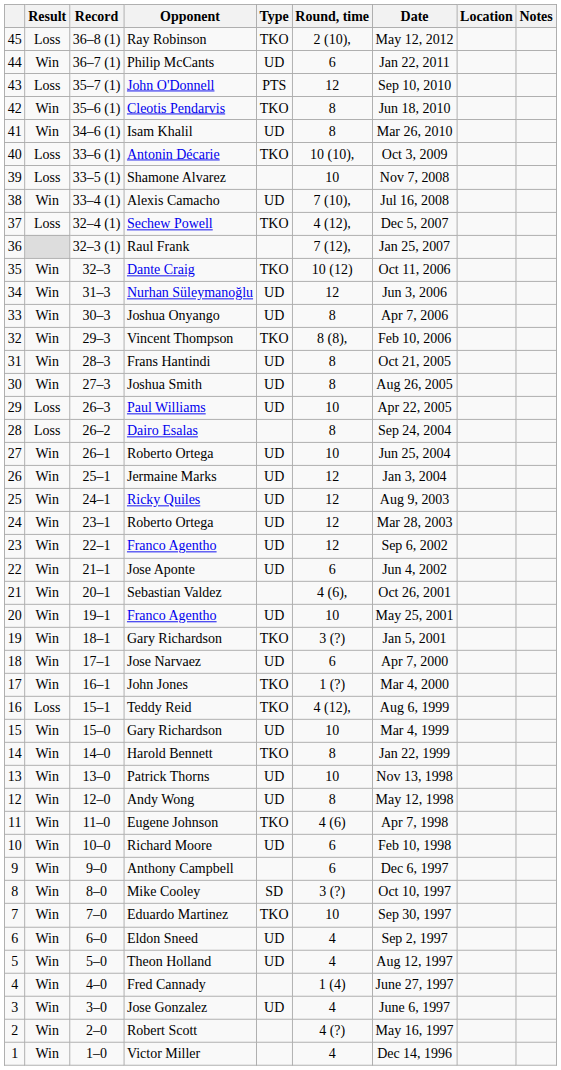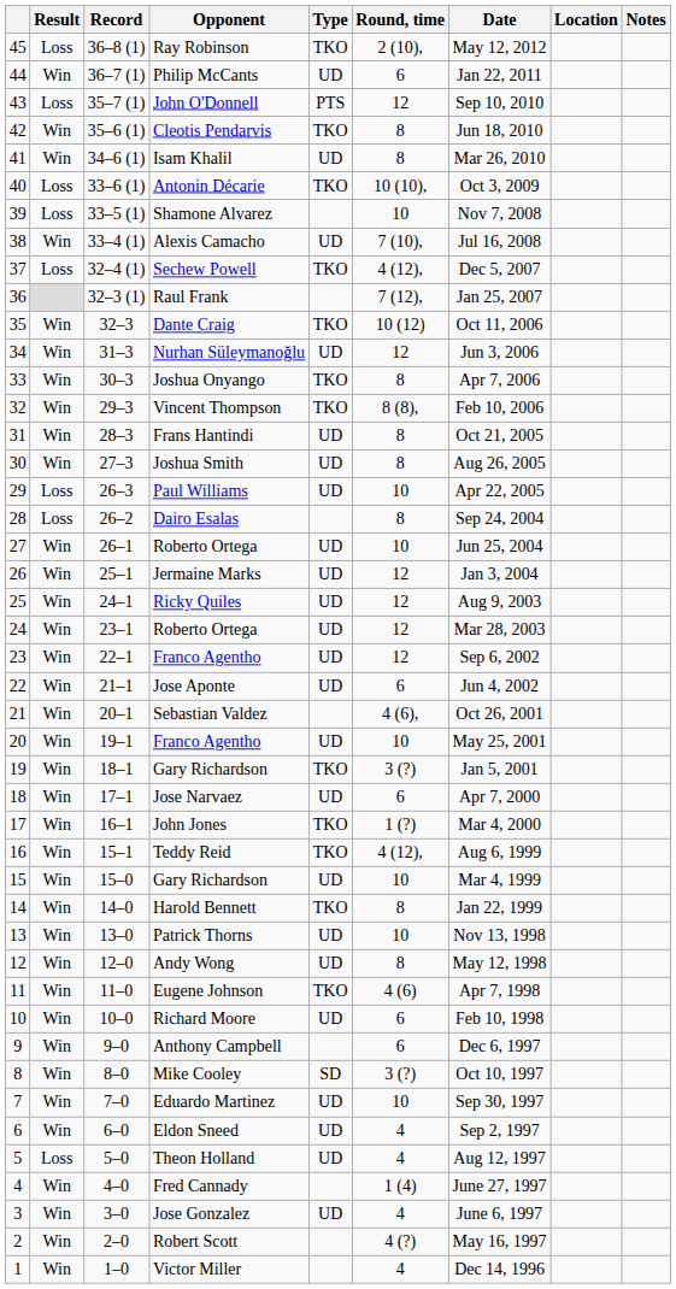 <table class="wikitable" style="text-align:center; font-size:95%">
 <tr>
 <th></th>
 <th>Result</th>
 <th>Record</th>
 <th>Opponent</th>
 <th>Type</th>
 <th>Round, time</th>
 <th>Date</th>
 <th>Location</th>
 <th>Notes</th>
 </tr>
 <tr>
 <td>45</td>
 <td>Loss</td>
 <td>36–8 (1)</td>
 <td style="text-align:left;"> Ray Robinson</td>
 <td>TKO</td>
 <td>2 (10), </td>
 <td>May 12, 2012</td>
 <td style="text-align:left;"> </td>
 <td style="text-align:left;"></td>
 </tr>
 <tr>
 <td>44</td>
 <td>Win</td>
 <td>36–7 (1)</td>
 <td style="text-align:left;"> Philip McCants</td>
 <td>UD</td>
 <td>6</td>
 <td>Jan 22, 2011</td>
 <td style="text-align:left;"> </td>
 <td></td>
 </tr>
 <tr>
 <td>43</td>
 <td>Loss</td>
 <td>35–7 (1)</td>
 <td style="text-align:left;"> <a href='#'>John O'Donnell</a></td>
 <td>PTS</td>
 <td>12</td>
 <td>Sep 10, 2010</td>
 <td style="text-align:left;"> </td>
 <td></td>
 </tr>
 <tr>
 <td>42</td>
 <td>Win</td>
 <td>35–6 (1)</td>
 <td style="text-align:left;"> <a href='#'>Cleotis Pendarvis</a></td>
 <td>TKO</td>
 <td>8</td>
 <td>Jun 18, 2010</td>
 <td style="text-align:left;"> </td>
 <td></td>
 </tr>
 <tr>
 <td>41</td>
 <td>Win</td>
 <td>34–6 (1)</td>
 <td style="text-align:left;"> Isam Khalil</td>
 <td>UD</td>
 <td>8</td>
 <td>Mar 26, 2010</td>
 <td style="text-align:left;"> </td>
 <td></td>
 </tr>
 <tr>
 <td>40</td>
 <td>Loss</td>
 <td>33–6 (1)</td>
 <td style="text-align:left;"> <a href='#'>Antonin Décarie</a></td>
 <td>TKO</td>
 <td>10 (10), </td>
 <td>Oct 3, 2009</td>
 <td style="text-align:left;"> </td>
 <td></td>
 </tr>
 <tr>
 <td>39</td>
 <td>Loss</td>
 <td>33–5 (1)</td>
 <td style="text-align:left;"> Shamone Alvarez</td>
 <td></td>
 <td>10</td>
 <td>Nov 7, 2008</td>
 <td style="text-align:left;"> </td>
 <td></td>
 </tr>
 <tr>
 <td>38</td>
 <td>Win</td>
 <td>33–4 (1)</td>
 <td style="text-align:left;"> Alexis Camacho</td>
 <td>UD</td>
 <td>7 (10), </td>
 <td>Jul 16, 2008</td>
 <td style="text-align:left;"> </td>
 <td></td>
 </tr>
 <tr>
 <td>37</td>
 <td>Loss</td>
 <td>32–4 (1)</td>
 <td style="text-align:left;"> <a href='#'>Sechew Powell</a></td>
 <td>TKO</td>
 <td>4 (12), </td>
 <td>Dec 5, 2007</td>
 <td style="text-align:left;"> </td>
 <td></td>
 </tr>
 <tr>
 <td>36</td>
 <td style="background:#DDD"></td>
 <td>32–3 (1)</td>
 <td style="text-align:left;"> Raul Frank</td>
 <td></td>
 <td>7 (12), </td>
 <td>Jan 25, 2007</td>
 <td style="text-align:left;"> </td>
 <td style="text-align:left;"></td>
 </tr>
 <tr>
 <td>35</td>
 <td>Win</td>
 <td>32–3</td>
 <td style="text-align:left;"> <a href='#'>Dante Craig</a></td>
 <td>TKO</td>
 <td>10 (12)</td>
 <td>Oct 11, 2006</td>
 <td style="text-align:left;"> </td>
 <td style="text-align:left;"></td>
 </tr>
 <tr>
 <td>34</td>
 <td>Win</td>
 <td>31–3</td>
 <td style="text-align:left;"> <a href='#'>Nurhan Süleymanoğlu</a></td>
 <td>UD</td>
 <td>12</td>
 <td>Jun 3, 2006</td>
 <td style="text-align:left;"> </td>
 <td style="text-align:left;"></td>
 </tr>
 <tr>
 <td>33</td>
 <td>Win</td>
 <td>30–3</td>
 <td style="text-align:left;"> Joshua Onyango</td>
-<td>UD</td>
+<td>TKO</td>
 <td>8</td>
 <td>Apr 7, 2006</td>
 <td style="text-align:left;"> </td>
 <td></td>
 </tr>
 <tr>
 <td>32</td>
 <td>Win</td>
 <td>29–3</td>
 <td style="text-align:left;"> Vincent Thompson</td>
 <td>TKO</td>
 <td>8 (8), </td>
 <td>Feb 10, 2006</td>
 <td style="text-align:left;"> </td>
 <td></td>
 </tr>
 <tr>
 <td>31</td>
 <td>Win</td>
 <td>28–3</td>
 <td style="text-align:left;"> Frans Hantindi</td>
 <td>UD</td>
 <td>8</td>
 <td>Oct 21, 2005</td>
 <td style="text-align:left;"> </td>
 <td></td>
 </tr>
 <tr>
 <td>30</td>
 <td>Win</td>
 <td>27–3</td>
 <td style="text-align:left;"> Joshua Smith</td>
 <td>UD</td>
 <td>8</td>
 <td>Aug 26, 2005</td>
 <td style="text-align:left;"> </td>
 <td></td>
 </tr>
 <tr>
 <td>29</td>
 <td>Loss</td>
 <td>26–3</td>
 <td style="text-align:left;"> <a href='#'>Paul Williams</a></td>
 <td>UD</td>
 <td>10</td>
 <td>Apr 22, 2005</td>
 <td style="text-align:left;"> </td>
 <td></td>
 </tr>
 <tr>
 <td>28</td>
 <td>Loss</td>
 <td>26–2</td>
 <td style="text-align:left;"> <a href='#'>Dairo Esalas</a></td>
 <td></td>
 <td>8</td>
 <td>Sep 24, 2004</td>
 <td style="text-align:left;"> </td>
 <td></td>
 </tr>
 <tr>
 <td>27</td>
 <td>Win</td>
 <td>26–1</td>
 <td style="text-align:left;"> Roberto Ortega</td>
 <td>UD</td>
 <td>10</td>
 <td>Jun 25, 2004</td>
 <td style="text-align:left;"> </td>
 <td></td>
 </tr>
 <tr>
 <td>26</td>
 <td>Win</td>
 <td>25–1</td>
 <td style="text-align:left;"> Jermaine Marks</td>
 <td>UD</td>
 <td>12</td>
 <td>Jan 3, 2004</td>
 <td style="text-align:left;"> </td>
 <td style="text-align:left;"></td>
 </tr>
 <tr>
 <td>25</td>
 <td>Win</td>
 <td>24–1</td>
 <td style="text-align:left;"> <a href='#'>Ricky Quiles</a></td>
 <td>UD</td>
 <td>12</td>
 <td>Aug 9, 2003</td>
 <td style="text-align:left;"> </td>
 <td style="text-align:left;"></td>
 </tr>
 <tr>
 <td>24</td>
 <td>Win</td>
 <td>23–1</td>
 <td style="text-align:left;"> Roberto Ortega</td>
 <td>UD</td>
 <td>12</td>
 <td>Mar 28, 2003</td>
 <td style="text-align:left;"> </td>
 <td style="text-align:left;"></td>
 </tr>
 <tr>
 <td>23</td>
 <td>Win</td>
 <td>22–1</td>
 <td style="text-align:left;"> <a href='#'>Franco Agentho</a></td>
 <td>UD</td>
 <td>12</td>
 <td>Sep 6, 2002</td>
 <td style="text-align:left;"> </td>
 <td style="text-align:left;"></td>
 </tr>
 <tr>
 <td>22</td>
 <td>Win</td>
 <td>21–1</td>
 <td style="text-align:left;"> Jose Aponte</td>
 <td>UD</td>
 <td>6</td>
 <td>Jun 4, 2002</td>
 <td style="text-align:left;"> </td>
 <td></td>
 </tr>
 <tr>
 <td>21</td>
 <td>Win</td>
 <td>20–1</td>
 <td style="text-align:left;"> Sebastian Valdez</td>
 <td></td>
 <td>4 (6), </td>
 <td>Oct 26, 2001</td>
 <td style="text-align:left;"> </td>
 <td style="text-align:left;"></td>
 </tr>
 <tr>
 <td>20</td>
 <td>Win</td>
 <td>19–1</td>
 <td style="text-align:left;"> <a href='#'>Franco Agentho</a></td>
 <td>UD</td>
 <td>10</td>
 <td>May 25, 2001</td>
 <td style="text-align:left;"> </td>
 <td></td>
 </tr>
 <tr>
 <td>19</td>
 <td>Win</td>
 <td>18–1</td>
 <td style="text-align:left;"> Gary Richardson</td>
 <td>TKO</td>
 <td>3 (?)</td>
 <td>Jan 5, 2001</td>
 <td style="text-align:left;"> </td>
 <td></td>
 </tr>
 <tr>
 <td>18</td>
 <td>Win</td>
 <td>17–1</td>
 <td style="text-align:left;"> Jose Narvaez</td>
 <td>UD</td>
 <td>6</td>
 <td>Apr 7, 2000</td>
 <td style="text-align:left;"> </td>
 <td></td>
 </tr>
 <tr>
 <td>17</td>
 <td>Win</td>
 <td>16–1</td>
 <td style="text-align:left;"> John Jones</td>
 <td>TKO</td>
 <td>1 (?)</td>
 <td>Mar 4, 2000</td>
 <td style="text-align:left;"> </td>
 <td></td>
 </tr>
 <tr>
 <td>16</td>
-<td>Loss</td>
+<td>Win</td>
 <td>15–1</td>
 <td style="text-align:left;"> Teddy Reid</td>
 <td>TKO</td>
 <td>4 (12), </td>
 <td>Aug 6, 1999</td>
 <td style="text-align:left;"> </td>
 <td style="text-align:left;"></td>
 </tr>
 <tr>
 <td>15</td>
 <td>Win</td>
 <td>15–0</td>
 <td style="text-align:left;"> Gary Richardson</td>
 <td>UD</td>
 <td>10</td>
 <td>Mar 4, 1999</td>
 <td style="text-align:left;"> </td>
 <td></td>
 </tr>
 <tr>
 <td>14</td>
 <td>Win</td>
 <td>14–0</td>
 <td style="text-align:left;"> Harold Bennett</td>
 <td>TKO</td>
 <td>8</td>
 <td>Jan 22, 1999</td>
 <td style="text-align:left;"> </td>
 <td></td>
 </tr>
 <tr>
 <td>13</td>
 <td>Win</td>
 <td>13–0</td>
 <td style="text-align:left;"> Patrick Thorns</td>
 <td>UD</td>
 <td>10</td>
 <td>Nov 13, 1998</td>
 <td style="text-align:left;"> </td>
 <td></td>
 </tr>
 <tr>
 <td>12</td>
 <td>Win</td>
 <td>12–0</td>
 <td style="text-align:left;"> Andy Wong</td>
 <td>UD</td>
 <td>8</td>
 <td>May 12, 1998</td>
 <td style="text-align:left;"> </td>
 <td></td>
 </tr>
 <tr>
 <td>11</td>
 <td>Win</td>
 <td>11–0</td>
 <td style="text-align:left;"> Eugene Johnson</td>
 <td>TKO</td>
 <td>4 (6)</td>
 <td>Apr 7, 1998</td>
 <td style="text-align:left;"> </td>
 <td></td>
 </tr>
 <tr>
 <td>10</td>
 <td>Win</td>
 <td>10–0</td>
 <td style="text-align:left;"> Richard Moore</td>
 <td>UD</td>
 <td>6</td>
 <td>Feb 10, 1998</td>
 <td style="text-align:left;"> </td>
 <td></td>
 </tr>
 <tr>
 <td>9</td>
 <td>Win</td>
 <td>9–0</td>
 <td style="text-align:left;"> Anthony Campbell</td>
 <td></td>
 <td>6</td>
 <td>Dec 6, 1997</td>
 <td style="text-align:left;"> </td>
 <td></td>
 </tr>
 <tr>
 <td>8</td>
 <td>Win</td>
 <td>8–0</td>
 <td style="text-align:left;"> Mike Cooley</td>
 <td>SD</td>
 <td>3 (?)</td>
 <td>Oct 10, 1997</td>
 <td style="text-align:left;"> </td>
 <td></td>
 </tr>
 <tr>
 <td>7</td>
 <td>Win</td>
 <td>7–0</td>
 <td style="text-align:left;"> Eduardo Martinez</td>
-<td>TKO</td>
+<td>UD</td>
 <td>10</td>
 <td>Sep 30, 1997</td>
 <td style="text-align:left;"> </td>
 <td></td>
 </tr>
 <tr>
 <td>6</td>
 <td>Win</td>
 <td>6–0</td>
 <td style="text-align:left;"> Eldon Sneed</td>
 <td>UD</td>
 <td>4</td>
 <td>Sep 2, 1997</td>
 <td style="text-align:left;"> </td>
 <td></td>
 </tr>
 <tr>
 <td>5</td>
-<td>Win</td>
+<td>Loss</td>
 <td>5–0</td>
 <td style="text-align:left;"> Theon Holland</td>
 <td>UD</td>
 <td>4</td>
 <td>Aug 12, 1997</td>
 <td style="text-align:left;"> </td>
 <td></td>
 </tr>
 <tr>
 <td>4</td>
 <td>Win</td>
 <td>4–0</td>
 <td style="text-align:left;"> Fred Cannady</td>
 <td></td>
 <td>1 (4)</td>
 <td>June 27, 1997</td>
 <td style="text-align:left;"> </td>
 <td></td>
 </tr>
 <tr>
 <td>3</td>
 <td>Win</td>
 <td>3–0</td>
 <td style="text-align:left;"> Jose Gonzalez</td>
 <td>UD</td>
 <td>4</td>
 <td>June 6, 1997</td>
 <td style="text-align:left;"> </td>
 <td></td>
 </tr>
 <tr>
 <td>2</td>
 <td>Win</td>
 <td>2–0</td>
 <td style="text-align:left;"> Robert Scott</td>
 <td></td>
 <td>4 (?)</td>
 <td>May 16, 1997</td>
 <td style="text-align:left;"> </td>
 <td></td>
 </tr>
 <tr>
 <td>1</td>
 <td>Win</td>
 <td>1–0</td>
 <td style="text-align:left;"> Victor Miller</td>
 <td></td>
 <td>4</td>
 <td>Dec 14, 1996</td>
 <td style="text-align:left;"> </td>
 <td></td>
 </tr>
 </table>
